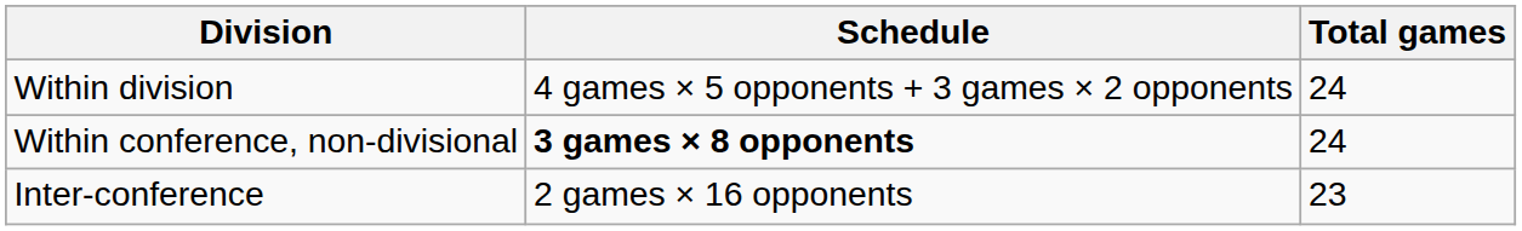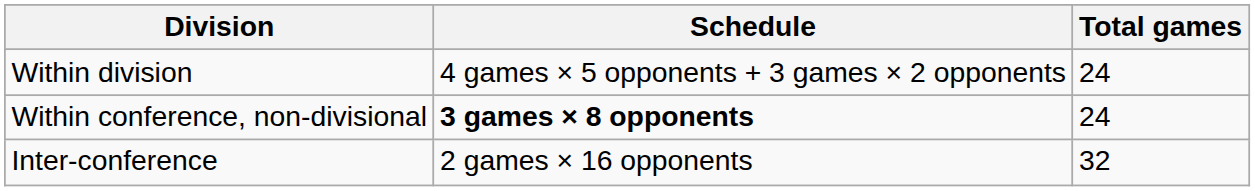 <table class = "wikitable">
 <tr>
 <th scope=col>Division</th>
 <th scope=col>Schedule</th>
 <th scope=col>Total games</th>
 </tr>
 <tr>
 <td>Within division</td>
 <td>4 games × 5 opponents + 3 games × 2 opponents</td>
 <td>24</td>
 </tr>
 <tr>
 <td>Within conference, non-divisional</td>
 <td><strong>3 games × 8 opponents</strong></td>
 <td>24</td>
 </tr>
 <tr>
 <td>Inter-conference</td>
 <td>2 games × 16 opponents</td>
-<td>23</td>
+<td>32</td>
 </tr>
 </table>
